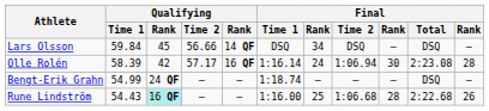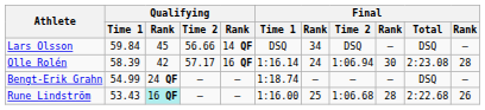 <table class="wikitable" style="font-size:90%">
 <tr>
 <th rowspan="2">Athlete</th>
 <th colspan="4">Qualifying</th>
 <th colspan="6">Final</th>
 </tr>
 <tr>
 <th>Time 1</th>
 <th>Rank</th>
 <th>Time 2</th>
 <th>Rank</th>
 <th>Time 1</th>
 <th>Rank</th>
 <th>Time 2</th>
 <th>Rank</th>
 <th>Total</th>
 <th>Rank</th>
 </tr>
 <tr>
 <td><a href='#'>Lars Olsson</a></td>
 <td align="center">59.84</td>
 <td align="center">45</td>
 <td align="center">56.66</td>
 <td align="center">14 <strong>QF</strong></td>
 <td align="center">DSQ</td>
 <td align="center">34</td>
 <td align="center">DSQ</td>
 <td align="center">–</td>
 <td align="center">DSQ</td>
 <td align="center">–</td>
 </tr>
 <tr>
 <td><a href='#'>Olle Rolén</a></td>
 <td align="center">58.39</td>
 <td align="center">42</td>
 <td align="center">57.17</td>
 <td align="center">16 <strong>QF</strong></td>
 <td align="center">1:16.14</td>
 <td align="center">24</td>
 <td align="center">1:06.94</td>
 <td align="center">30</td>
 <td align="center">2:23.08</td>
 <td align="center">28</td>
 </tr>
 <tr>
 <td><a href='#'>Bengt-Erik Grahn</a></td>
 <td align="center">54.99</td>
 <td align="center">24 <strong>QF</strong></td>
 <td align="center">–</td>
 <td align="center">–</td>
 <td align="center">1:18.74</td>
 <td align="center">–</td>
 <td align="center">–</td>
 <td align="center">–</td>
 <td align="center">DSQ</td>
 <td align="center">–</td>
 </tr>
 <tr>
 <td><a href='#'>Rune Lindström</a></td>
-<td align="center">54.43</td>
+<td align="center">53.43</td>
 <td align="center" style="background: paleturquoise;">16 <strong>QF</strong></td>
 <td align="center">–</td>
 <td align="center">–</td>
 <td align="center">1:16.00</td>
 <td align="center">25</td>
 <td align="center">1:06.68</td>
 <td align="center">28</td>
 <td align="center">2:22.68</td>
 <td align="center">26</td>
 </tr>
 </table>
